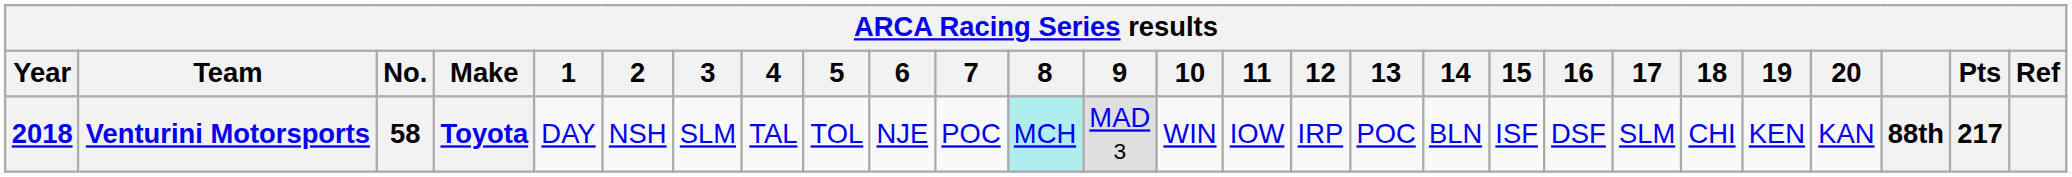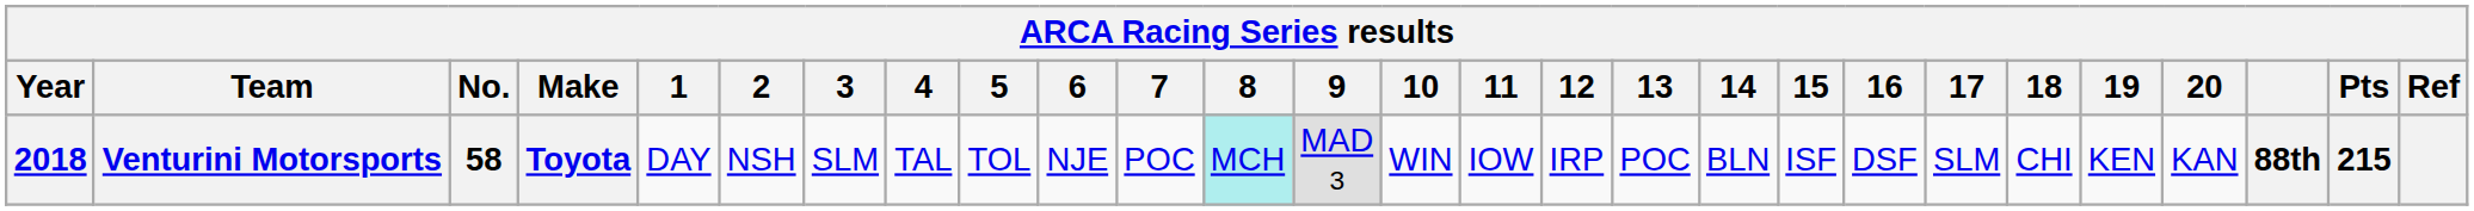 <table class="wikitable" style="text-align:center; font-size:75%">
 <tr>
 <th colspan=40><a href='#'>ARCA Racing Series</a> results</th>
 </tr>
 <tr>
 <th>Year</th>
 <th>Team</th>
 <th>No.</th>
 <th>Make</th>
 <th>1</th>
 <th>2</th>
 <th>3</th>
 <th>4</th>
 <th>5</th>
 <th>6</th>
 <th>7</th>
 <th>8</th>
 <th>9</th>
 <th>10</th>
 <th>11</th>
 <th>12</th>
 <th>13</th>
 <th>14</th>
 <th>15</th>
 <th>16</th>
 <th>17</th>
 <th>18</th>
 <th>19</th>
 <th>20</th>
 <th></th>
 <th>Pts</th>
 <th>Ref</th>
 </tr>
 <tr>
 <th><a href='#'>2018</a></th>
 <th><a href='#'>Venturini Motorsports</a></th>
 <th>58</th>
 <th><a href='#'>Toyota</a></th>
 <td><a href='#'>DAY</a></td>
 <td><a href='#'>NSH</a></td>
 <td><a href='#'>SLM</a></td>
 <td><a href='#'>TAL</a></td>
 <td><a href='#'>TOL</a></td>
 <td><a href='#'>NJE</a></td>
 <td><a href='#'>POC</a></td>
 <td style="background: paleturquoise;"><a href='#'>MCH</a></td>
 <td style="background-color:#DFDFDF"><a href='#'>MAD</a><br><small>3</small></td>
 <td><a href='#'>WIN</a></td>
 <td><a href='#'>IOW</a></td>
 <td><a href='#'>IRP</a></td>
 <td><a href='#'>POC</a></td>
 <td><a href='#'>BLN</a></td>
 <td><a href='#'>ISF</a></td>
 <td><a href='#'>DSF</a></td>
 <td><a href='#'>SLM</a></td>
 <td><a href='#'>CHI</a></td>
 <td><a href='#'>KEN</a></td>
 <td><a href='#'>KAN</a></td>
 <th>88th</th>
-<th>217</th>
+<th>215</th>
 <th></th>
 </tr>
 </table>
